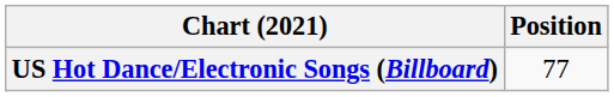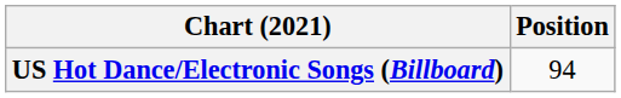 <table class="wikitable plainrowheaders" style="text-align:center">
 <tr>
 <th scope="col">Chart (2021)</th>
 <th scope="col">Position</th>
 </tr>
 <tr>
 <th scope="row">US <a href='#'>Hot Dance/Electronic Songs</a> (<em><a href='#'>Billboard</a></em>)</th>
-<td style="text-align:center;">77</td>
+<td style="text-align:center;">94</td>
 </tr>
 </table>
